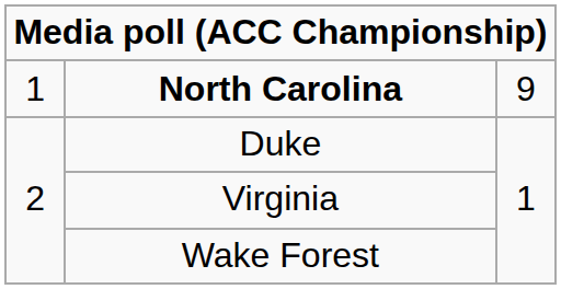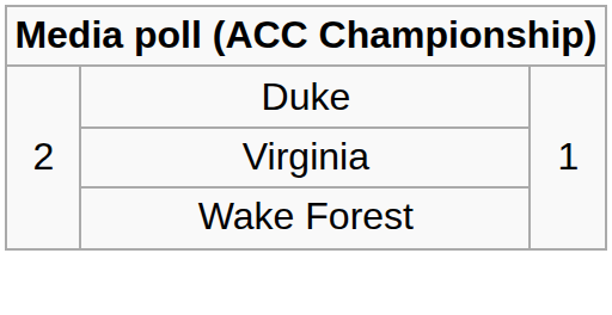 <table class="wikitable">
 <tr align="center">
 <td align="center" Colspan="3"><strong>Media poll (ACC Championship)</strong></td>
 </tr>
 <tr align="center">
-</tr>
-<tr align="center">
-<td>1</td>
-<td><strong>North Carolina</strong></td>
-<td>9</td>
 </tr>
 <tr align="center">
 <td rowspan=3>2</td>
 <td>Duke</td>
 <td rowspan=3>1</td>
 </tr>
 <tr align="center">
 <td>Virginia</td>
 </tr>
 <tr align="center">
 <td>Wake Forest</td>
 </tr>
 </table>
